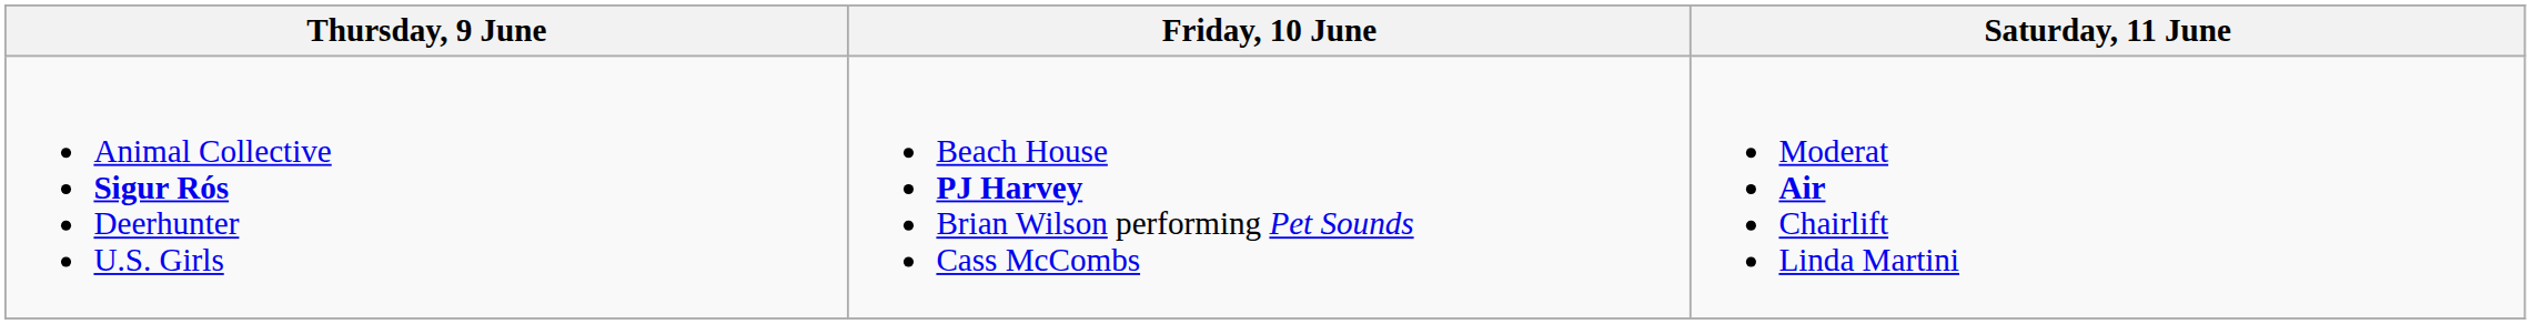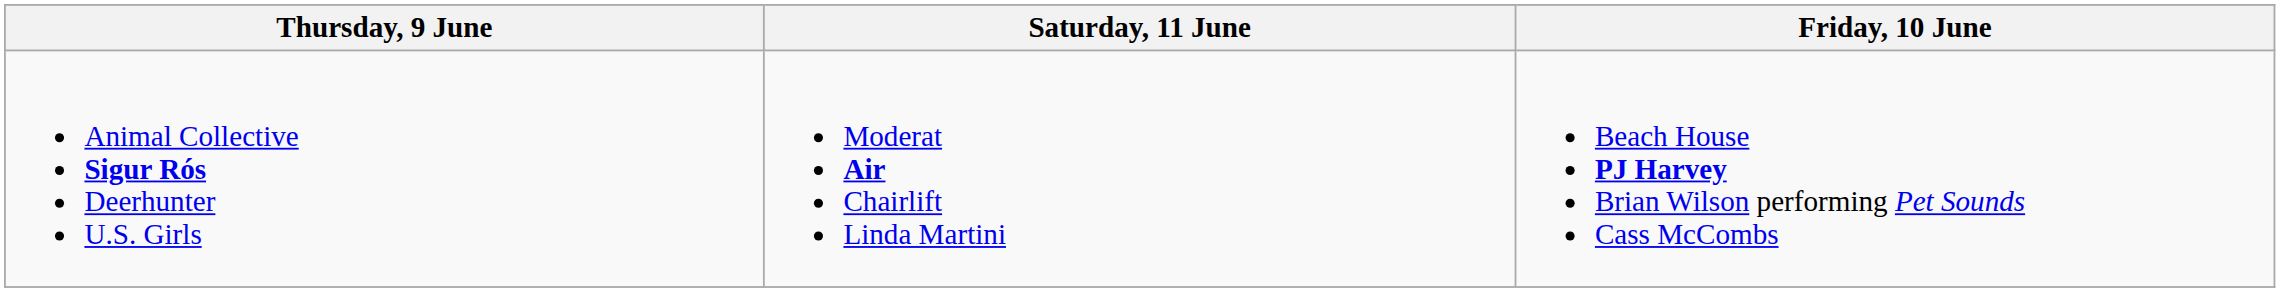 <table class="wikitable">
 <tr>
 <th width="500">Thursday, 9 June</th>
+<th width="500">Saturday, 11 June</th>
 <th width="500">Friday, 10 June</th>
-<th width="500">Saturday, 11 June</th>
 </tr>
 <tr valign="top">
 <td><br><ul><li><a href='#'>Animal Collective</a></li><li><strong><a href='#'>Sigur Rós</a></strong></li><li><a href='#'>Deerhunter</a></li><li><a href='#'>U.S. Girls</a></li></ul></td>
+<td><br><ul><li><a href='#'>Moderat</a></li><li><strong><a href='#'>Air</a></strong></li><li><a href='#'>Chairlift</a></li><li><a href='#'>Linda Martini</a></li></ul></td>
 <td><br><ul><li><a href='#'>Beach House</a></li><li><strong><a href='#'>PJ Harvey</a></strong></li><li><a href='#'>Brian Wilson</a> performing <em><a href='#'>Pet Sounds</a></em></li><li><a href='#'>Cass McCombs</a></li></ul></td>
-<td><br><ul><li><a href='#'>Moderat</a></li><li><strong><a href='#'>Air</a></strong></li><li><a href='#'>Chairlift</a></li><li><a href='#'>Linda Martini</a></li></ul></td>
 </tr>
 </table>
